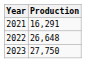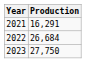 <table class="wikitable">
 <tr>
 <th>Year</th>
 <th>Production</th>
 </tr>
 <tr>
 <td>2021</td>
 <td>16,291</td>
 </tr>
 <tr>
 <td>2022</td>
-<td>26,648</td>
+<td>26,684</td>
 </tr>
 <tr>
 <td>2023</td>
 <td>27,750</td>
 </tr>
 </table>
